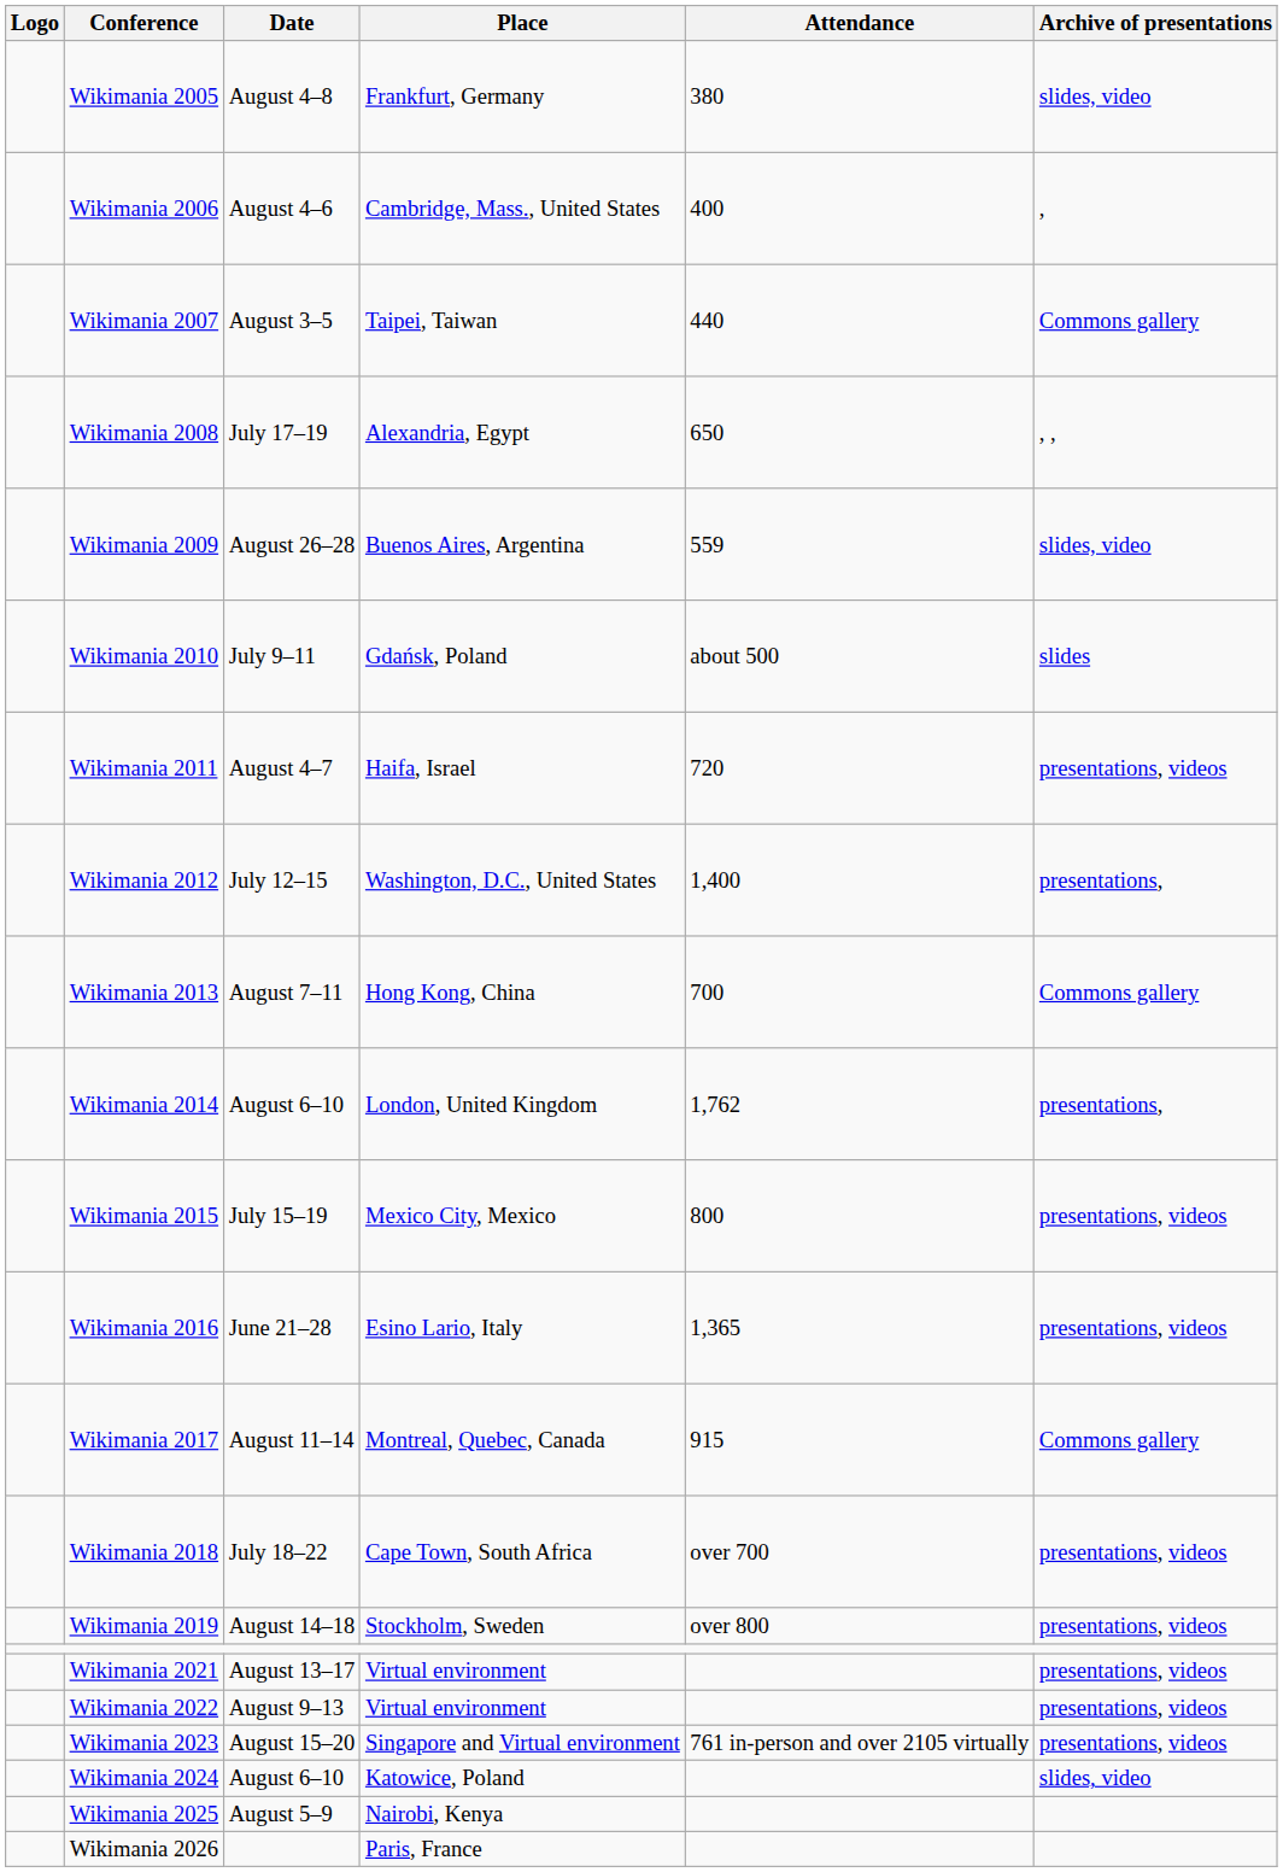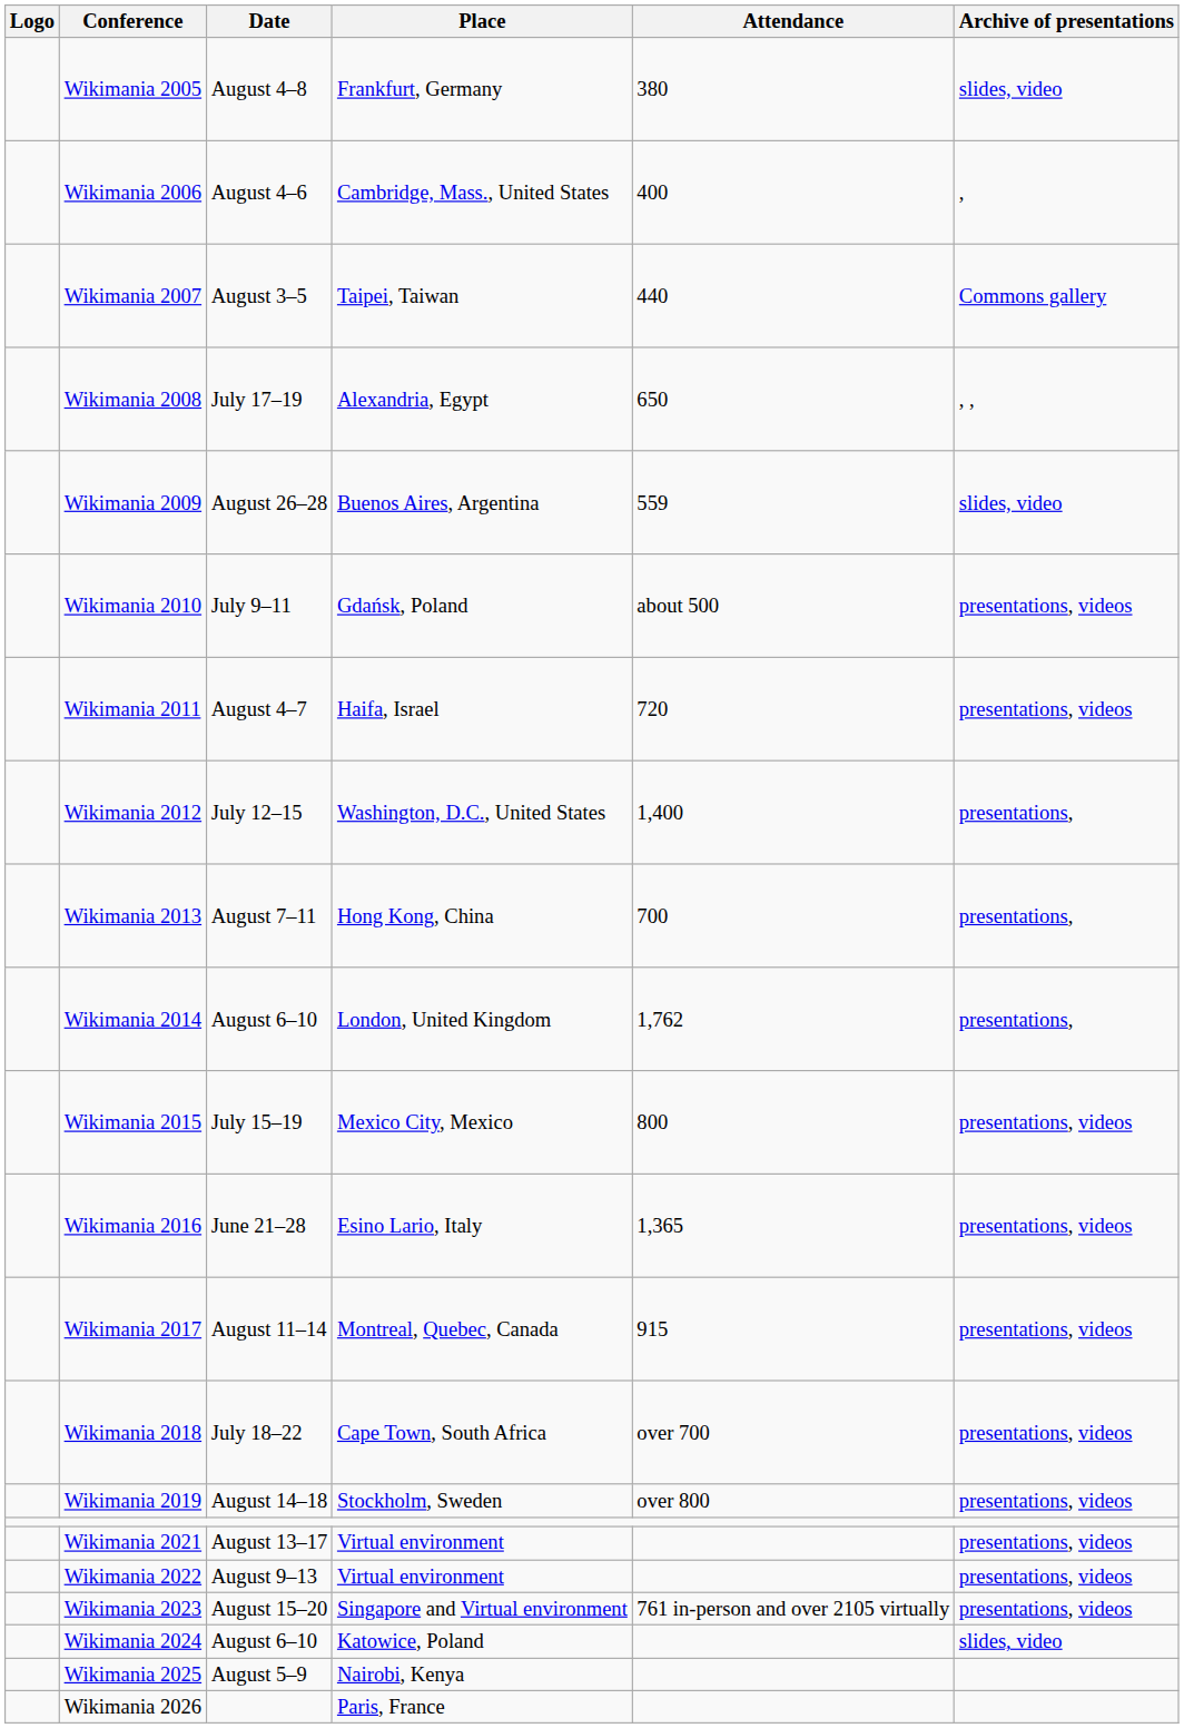 <table class="wikitable sortable">
 <tr>
 <th class="unsortable">Logo</th>
 <th>Conference</th>
 <th>Date</th>
 <th>Place</th>
 <th>Attendance</th>
 <th>Archive of presentations</th>
 </tr>
 <tr style="height: 80px;">
 <td></td>
 <td><a href='#'>Wikimania 2005</a></td>
 <td data-sort-value="08-05">August 4–8</td>
 <td><a href='#'>Frankfurt</a>, Germany</td>
 <td data-sort-value="0380">380</td>
 <td><a href='#'>slides, video</a></td>
 </tr>
 <tr style="height: 80px;">
 <td></td>
 <td><a href='#'>Wikimania 2006</a></td>
 <td data-sort-value="08-04">August 4–6</td>
 <td><a href='#'>Cambridge, Mass.</a>, United States</td>
 <td data-sort-value="0400">400</td>
 <td>, </td>
 </tr>
 <tr style="height: 80px;">
 <td></td>
 <td><a href='#'>Wikimania 2007</a></td>
 <td data-sort-value="08-03">August 3–5</td>
 <td><a href='#'>Taipei</a>, Taiwan</td>
 <td data-sort-value="0440">440</td>
 <td><a href='#'>Commons gallery</a></td>
 </tr>
 <tr style="height: 80px;">
 <td></td>
 <td><a href='#'>Wikimania 2008</a></td>
 <td data-sort-value="07-17">July 17–19</td>
 <td><a href='#'>Alexandria</a>, Egypt</td>
 <td data-sort-value="0650">650</td>
 <td>, , </td>
 </tr>
 <tr style="height: 80px;">
 <td></td>
 <td><a href='#'>Wikimania 2009</a></td>
 <td data-sort-value="08-26">August 26–28</td>
 <td><a href='#'>Buenos Aires</a>, Argentina</td>
 <td data-sort-value="0559">559</td>
 <td><a href='#'>slides, video</a></td>
 </tr>
 <tr style="height: 80px;">
 <td></td>
 <td><a href='#'>Wikimania 2010</a></td>
 <td data-sort-value="07-09">July 9–11</td>
 <td><a href='#'>Gdańsk</a>, Poland</td>
 <td data-sort-value="0500">about 500</td>
-<td><a href='#'>slides</a></td>
+<td><a href='#'>presentations</a>, <a href='#'>videos</a></td>
 </tr>
 <tr style="height: 80px;">
 <td></td>
 <td><a href='#'>Wikimania 2011</a></td>
 <td data-sort-value="08-04">August 4–7</td>
 <td><a href='#'>Haifa</a>, Israel</td>
 <td data-sort-value="0720">720</td>
 <td><a href='#'>presentations</a>, <a href='#'>videos</a></td>
 </tr>
 <tr style="height: 80px;">
 <td></td>
 <td><a href='#'>Wikimania 2012</a></td>
 <td data-sort-value="07-12">July 12–15</td>
 <td><a href='#'>Washington, D.C.</a>, United States</td>
 <td data-sort-value="1400">1,400</td>
 <td><a href='#'>presentations</a>, </td>
 </tr>
 <tr style="height: 80px;">
 <td></td>
 <td><a href='#'>Wikimania 2013</a></td>
 <td data-sort-value="08-07">August 7–11</td>
 <td><a href='#'>Hong Kong</a>, China</td>
 <td data-sort-value="0700">700</td>
-<td><a href='#'>Commons gallery</a></td>
+<td><a href='#'>presentations</a>, </td>
 </tr>
 <tr style="height: 80px;">
 <td></td>
 <td><a href='#'>Wikimania 2014</a></td>
 <td data-sort-value="08-06">August 6–10</td>
 <td><a href='#'>London</a>, United Kingdom</td>
 <td data-sort-value="1762">1,762</td>
 <td><a href='#'>presentations</a>, </td>
 </tr>
 <tr style="height: 80px;">
 <td></td>
 <td><a href='#'>Wikimania 2015</a></td>
 <td data-sort-value="08-04">July 15–19</td>
 <td><a href='#'>Mexico City</a>, Mexico</td>
 <td data-sort-value="0800">800</td>
 <td><a href='#'>presentations</a>, <a href='#'>videos</a></td>
 </tr>
 <tr style="height: 80px;">
 <td></td>
 <td><a href='#'>Wikimania 2016</a></td>
 <td>June 21–28</td>
 <td><a href='#'>Esino Lario</a>, Italy</td>
 <td data-sort-value="1365">1,365</td>
 <td><a href='#'>presentations</a>, <a href='#'>videos</a></td>
 </tr>
 <tr style="height: 80px;">
 <td></td>
 <td><a href='#'>Wikimania 2017</a></td>
 <td>August 11–14</td>
 <td><a href='#'>Montreal</a>, <a href='#'>Quebec</a>, Canada</td>
 <td data-sort-value="915">915</td>
-<td><a href='#'>Commons gallery</a></td>
+<td><a href='#'>presentations</a>, <a href='#'>videos</a></td>
 </tr>
 <tr style="height: 80px;">
 <td></td>
 <td><a href='#'>Wikimania 2018</a></td>
 <td>July 18–22</td>
 <td><a href='#'>Cape Town</a>, South Africa</td>
 <td data-sort-value="0700">over 700</td>
 <td><a href='#'>presentations</a>, <a href='#'>videos</a></td>
 </tr>
 <tr>
 <td></td>
 <td><a href='#'>Wikimania 2019</a></td>
 <td>August 14–18</td>
 <td><a href='#'>Stockholm</a>, Sweden</td>
 <td data-sort-value="0800">over 800</td>
 <td><a href='#'>presentations</a>, <a href='#'>videos</a></td>
 </tr>
 <tr>
 <td colspan="6"></td>
 </tr>
 <tr>
 <td></td>
 <td><a href='#'>Wikimania 2021</a></td>
 <td>August 13–17</td>
 <td><a href='#'>Virtual environment</a></td>
 <td></td>
 <td><a href='#'>presentations</a>, <a href='#'>videos</a></td>
 </tr>
 <tr>
 <td></td>
 <td><a href='#'>Wikimania 2022</a></td>
 <td>August 9–13</td>
 <td><a href='#'>Virtual environment</a></td>
 <td></td>
 <td><a href='#'>presentations</a>, <a href='#'>videos</a></td>
 </tr>
 <tr>
 <td></td>
 <td><a href='#'>Wikimania 2023</a></td>
 <td>August 15–20</td>
 <td><a href='#'>Singapore</a> and <a href='#'>Virtual environment</a></td>
 <td>761 in-person and over 2105 virtually</td>
 <td><a href='#'>presentations</a>, <a href='#'>videos</a></td>
 </tr>
 <tr>
 <td></td>
 <td><a href='#'>Wikimania 2024</a></td>
 <td>August 6–10</td>
 <td><a href='#'>Katowice</a>, Poland</td>
 <td></td>
 <td><a href='#'>slides, video</a></td>
 </tr>
 <tr>
 <td></td>
 <td><a href='#'>Wikimania 2025</a></td>
 <td>August 5–9</td>
 <td><a href='#'>Nairobi</a>, Kenya</td>
 <td></td>
 <td></td>
 </tr>
 <tr>
 <td></td>
 <td>Wikimania 2026</td>
 <td></td>
 <td><a href='#'>Paris</a>, France</td>
 <td></td>
 <td></td>
 </tr>
 </table>
